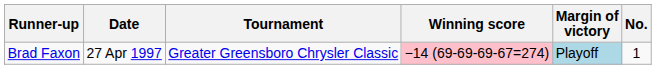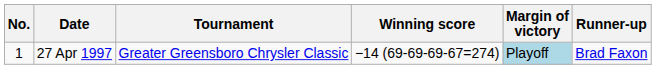 <table class="wikitable" style="font-size:95%;">
 <tr>
-<th>Runner-up</th>
+<th>No.</th>
 <th>Date</th>
 <th>Tournament</th>
 <th>Winning score</th>
 <th>Margin of<br>victory</th>
-<th>No.</th>
+<th>Runner-up</th>
 </tr>
 <tr>
-<td> <a href='#'>Brad Faxon</a></td>
+<td align=center>1</td>
 <td align=right>27 Apr <a href='#'>1997</a></td>
 <td><a href='#'>Greater Greensboro Chrysler Classic</a></td>
-<td style="background: pink;">−14 (69-69-69-67=274)</td>
+<td>−14 (69-69-69-67=274)</td>
 <td style="background: lightblue;">Playoff</td>
-<td align=center>1</td>
+<td> <a href='#'>Brad Faxon</a></td>
 </tr>
 </table>
